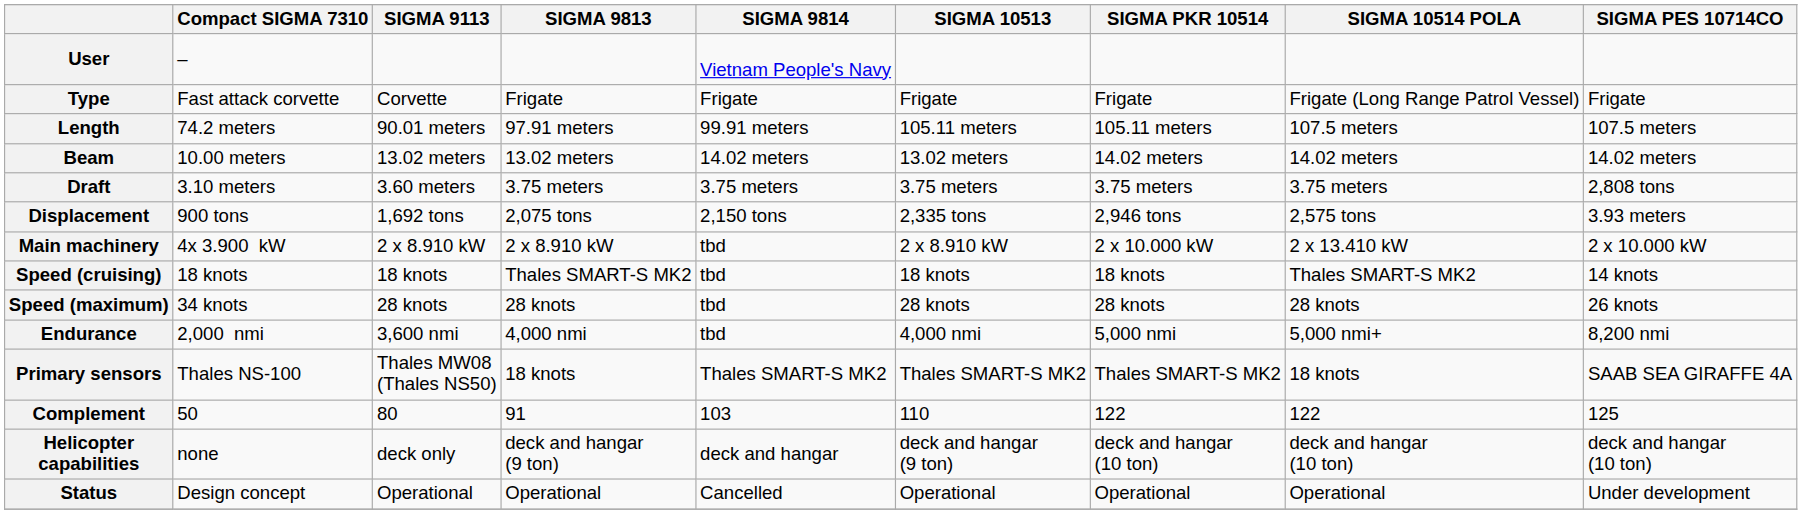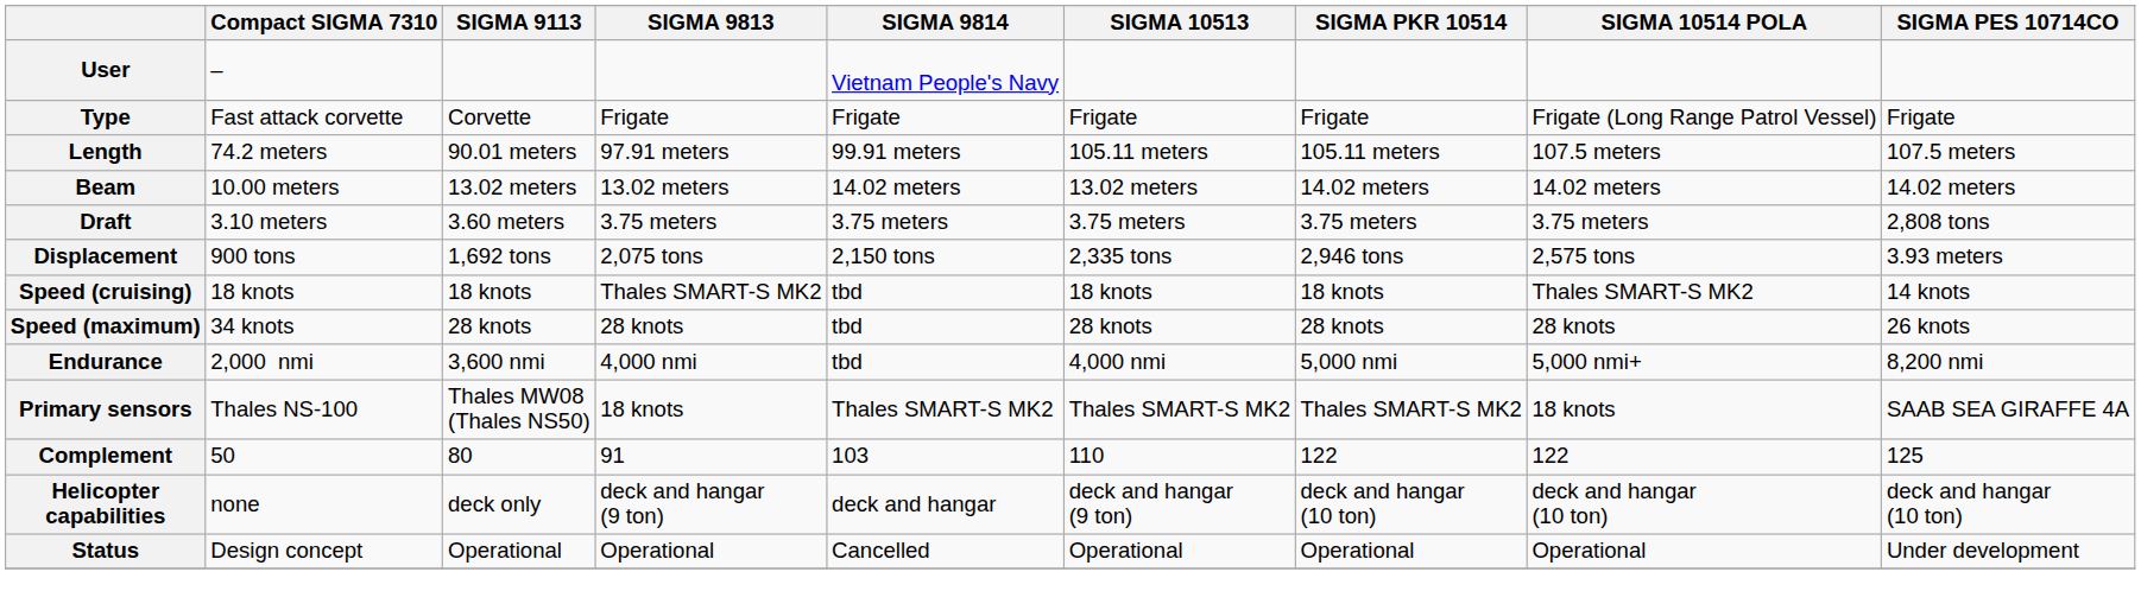 <table class="wikitable">
 <tr>
 </tr>
 <tr>
 <th></th>
 <th>Compact SIGMA 7310  </th>
 <th>SIGMA 9113</th>
 <th>SIGMA 9813</th>
 <th>SIGMA 9814</th>
 <th>SIGMA 10513</th>
 <th>SIGMA PKR 10514</th>
 <th>SIGMA 10514 POLA</th>
 <th>SIGMA PES 10714CO</th>
 </tr>
 <tr>
 <th>User</th>
 <td>–</td>
 <td></td>
 <td></td>
 <td><br><a href='#'>Vietnam People's Navy</a></td>
 <td></td>
 <td></td>
 <td></td>
 <td></td>
 </tr>
 <tr>
 <th>Type</th>
 <td>Fast attack corvette</td>
 <td>Corvette</td>
 <td>Frigate</td>
 <td>Frigate</td>
 <td>Frigate</td>
 <td>Frigate</td>
 <td>Frigate (Long Range Patrol Vessel)</td>
 <td>Frigate</td>
 </tr>
 <tr>
 <th>Length</th>
 <td>74.2 meters</td>
 <td>90.01 meters</td>
 <td>97.91 meters</td>
 <td>99.91 meters</td>
 <td>105.11 meters</td>
 <td>105.11 meters</td>
 <td>107.5 meters</td>
 <td>107.5 meters</td>
 </tr>
 <tr>
 <th>Beam</th>
 <td>10.00 meters</td>
 <td>13.02 meters</td>
 <td>13.02 meters</td>
 <td>14.02 meters</td>
 <td>13.02 meters</td>
 <td>14.02 meters</td>
 <td>14.02 meters</td>
 <td>14.02 meters</td>
 </tr>
 <tr>
 <th>Draft</th>
 <td>3.10 meters</td>
 <td>3.60 meters</td>
 <td>3.75 meters</td>
 <td>3.75 meters</td>
 <td>3.75 meters</td>
 <td>3.75 meters</td>
 <td>3.75 meters</td>
 <td>2,808 tons</td>
 </tr>
 <tr>
 <th>Displacement</th>
 <td>900 tons</td>
 <td>1,692 tons</td>
 <td>2,075 tons</td>
 <td>2,150 tons</td>
 <td>2,335 tons</td>
 <td>2,946 tons</td>
 <td>2,575 tons</td>
 <td>3.93 meters</td>
 </tr>
 <tr>
-<th>Main machinery</th>
-<td>4x 3.900  kW</td>
-<td>2 x 8.910 kW</td>
-<td>2 x 8.910 kW</td>
-<td>tbd</td>
-<td>2 x 8.910 kW</td>
-<td>2 x 10.000 kW</td>
-<td>2 x 13.410 kW</td>
-<td>2 x 10.000 kW</td>
-</tr>
-<tr>
 <th>Speed (cruising)</th>
 <td>18 knots</td>
 <td>18 knots</td>
 <td>Thales SMART-S MK2</td>
 <td>tbd</td>
 <td>18 knots</td>
 <td>18 knots</td>
 <td>Thales SMART-S MK2</td>
 <td>14 knots</td>
 </tr>
 <tr>
 <th>Speed (maximum)</th>
 <td>34 knots</td>
 <td>28 knots</td>
 <td>28 knots</td>
 <td>tbd</td>
 <td>28 knots</td>
 <td>28 knots</td>
 <td>28 knots</td>
 <td>26 knots</td>
 </tr>
 <tr>
 <th>Endurance</th>
 <td>2,000  nmi</td>
 <td>3,600 nmi</td>
 <td>4,000 nmi</td>
 <td>tbd</td>
 <td>4,000 nmi</td>
 <td>5,000 nmi</td>
 <td>5,000 nmi+</td>
 <td>8,200 nmi</td>
 </tr>
 <tr>
 <th>Primary sensors</th>
 <td>Thales NS-100</td>
 <td>Thales MW08<br>(Thales NS50)</td>
 <td>18 knots</td>
 <td>Thales SMART-S MK2</td>
 <td>Thales SMART-S MK2</td>
 <td>Thales SMART-S MK2</td>
 <td>18 knots</td>
 <td>SAAB SEA GIRAFFE 4A</td>
 </tr>
 <tr>
 <th>Complement</th>
 <td>50</td>
 <td>80</td>
 <td>91</td>
 <td>103</td>
 <td>110</td>
 <td>122</td>
 <td>122</td>
 <td>125</td>
 </tr>
 <tr>
 <th>Helicopter<br>capabilities</th>
 <td>none</td>
 <td>deck only</td>
 <td>deck and hangar<br> (9 ton)</td>
 <td>deck and hangar</td>
 <td>deck and hangar<br> (9 ton)</td>
 <td>deck and hangar<br>(10 ton)</td>
 <td>deck and hangar<br> (10 ton)</td>
 <td>deck and hangar<br> (10 ton)</td>
 </tr>
 <tr>
 <th>Status</th>
 <td>Design concept</td>
 <td>Operational</td>
 <td>Operational</td>
 <td>Cancelled</td>
 <td>Operational</td>
 <td>Operational</td>
 <td>Operational</td>
 <td>Under development</td>
 </tr>
 <tr>
 </tr>
 </table>
